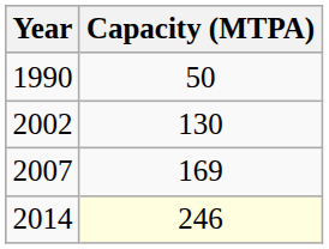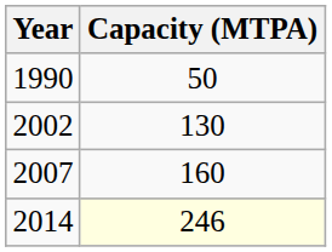 <table class="wikitable sortable" style="text-align:center; border:1">
 <tr>
 <th>Year</th>
 <th>Capacity (MTPA)</th>
 </tr>
 <tr>
 <td>1990</td>
 <td>50</td>
 </tr>
 <tr>
 <td>2002</td>
 <td>130</td>
 </tr>
 <tr>
 <td>2007</td>
-<td>169</td>
+<td>160</td>
 </tr>
 <tr>
 <td>2014</td>
 <td style="background: lightyellow;">246</td>
 </tr>
 </table>
